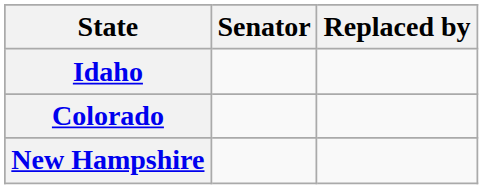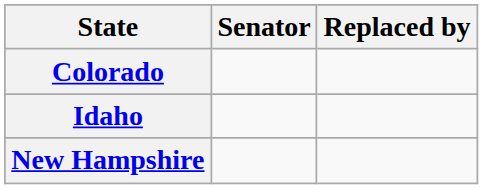 <table class="wikitable sortable plainrowheaders">
 <tr>
 <th scope="col">State</th>
 <th scope="col">Senator</th>
 <th scope="col">Replaced by</th>
 </tr>
 <tr>
-<th><a href='#'>Idaho</a></th>
+<th><a href='#'>Colorado</a></th>
 <td></td>
 <td></td>
 </tr>
 <tr>
-<th><a href='#'>Colorado</a></th>
+<th><a href='#'>Idaho</a></th>
 <td></td>
 <td></td>
 </tr>
 <tr>
 <th><a href='#'>New Hampshire</a></th>
 <td></td>
 <td></td>
 </tr>
 </table>
